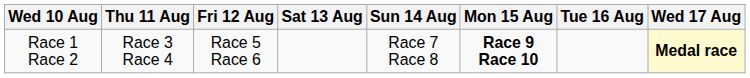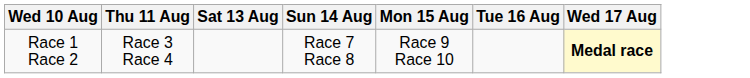 <table class="wikitable" style="text-align: center;">
 <tr>
 <th>Wed 10 Aug</th>
 <th>Thu 11 Aug</th>
-<th>Fri 12 Aug</th>
 <th>Sat 13 Aug</th>
 <th>Sun 14 Aug</th>
 <th>Mon 15 Aug</th>
 <th>Tue 16 Aug</th>
 <th>Wed 17 Aug</th>
 </tr>
 <tr>
 <td>Race 1<br>Race 2</td>
 <td>Race 3<br>Race 4</td>
-<td>Race 5<br>Race 6</td>
 <td></td>
 <td>Race 7<br>Race 8</td>
-<td><strong>Race 9<br>Race 10</strong></td>
+<td>Race 9<br>Race 10</td>
 <td></td>
 <td style=background:lemonchiffon><strong>Medal race</strong></td>
 </tr>
 </table>
